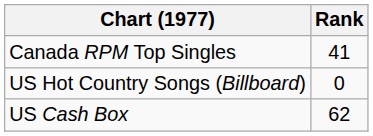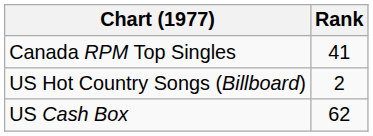 <table class="wikitable">
 <tr>
 <th align="left">Chart (1977)</th>
 <th style="text-align:center;">Rank</th>
 </tr>
 <tr>
 <td>Canada <em>RPM</em> Top Singles</td>
 <td style="text-align:center;">41</td>
 </tr>
 <tr>
 <td>US Hot Country Songs (<em>Billboard</em>)</td>
-<td style="text-align:center;">0</td>
+<td style="text-align:center;">2</td>
 </tr>
 <tr>
 <td>US <em>Cash Box</em></td>
 <td style="text-align:center;">62</td>
 </tr>
 </table>
